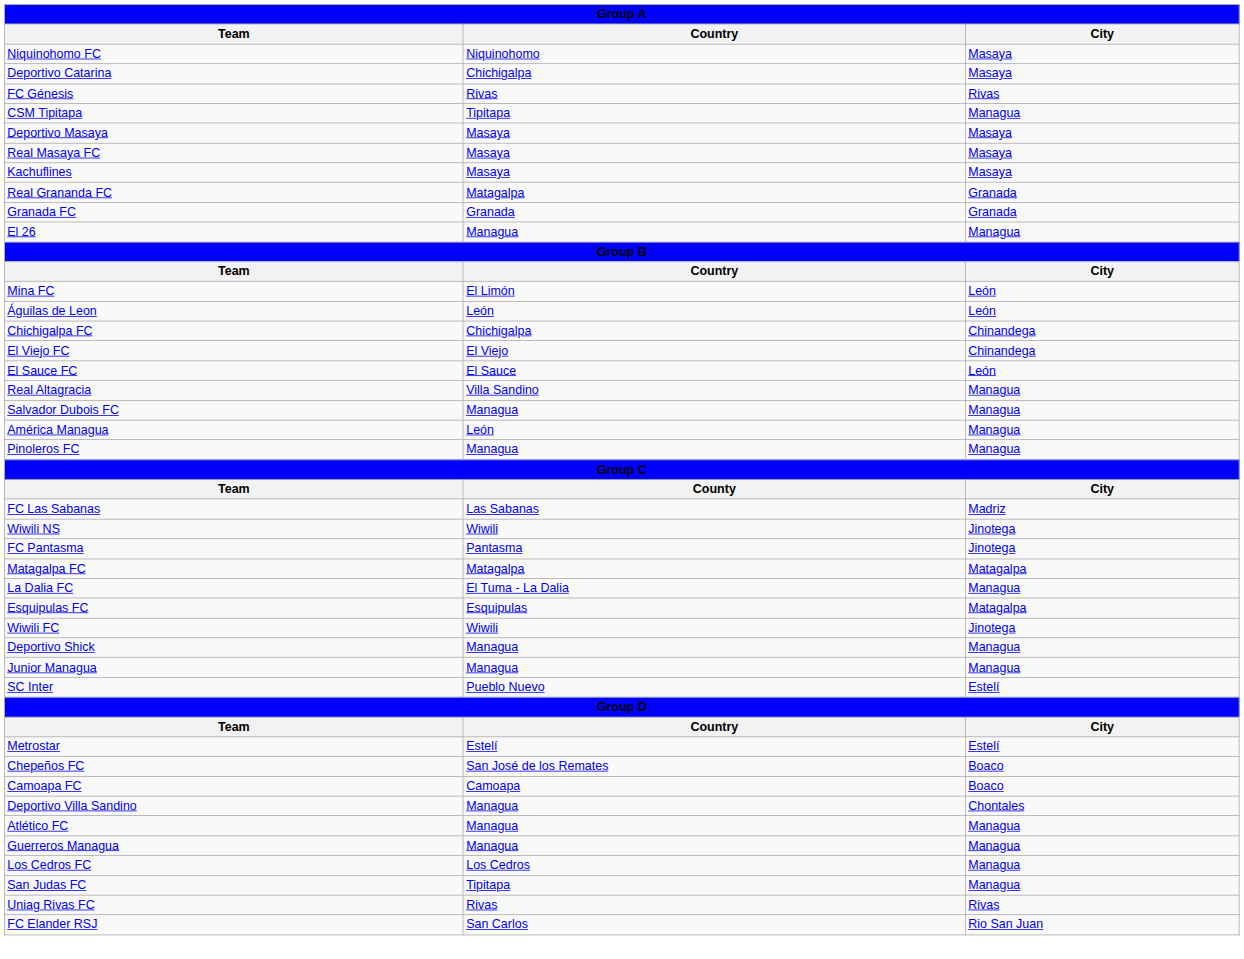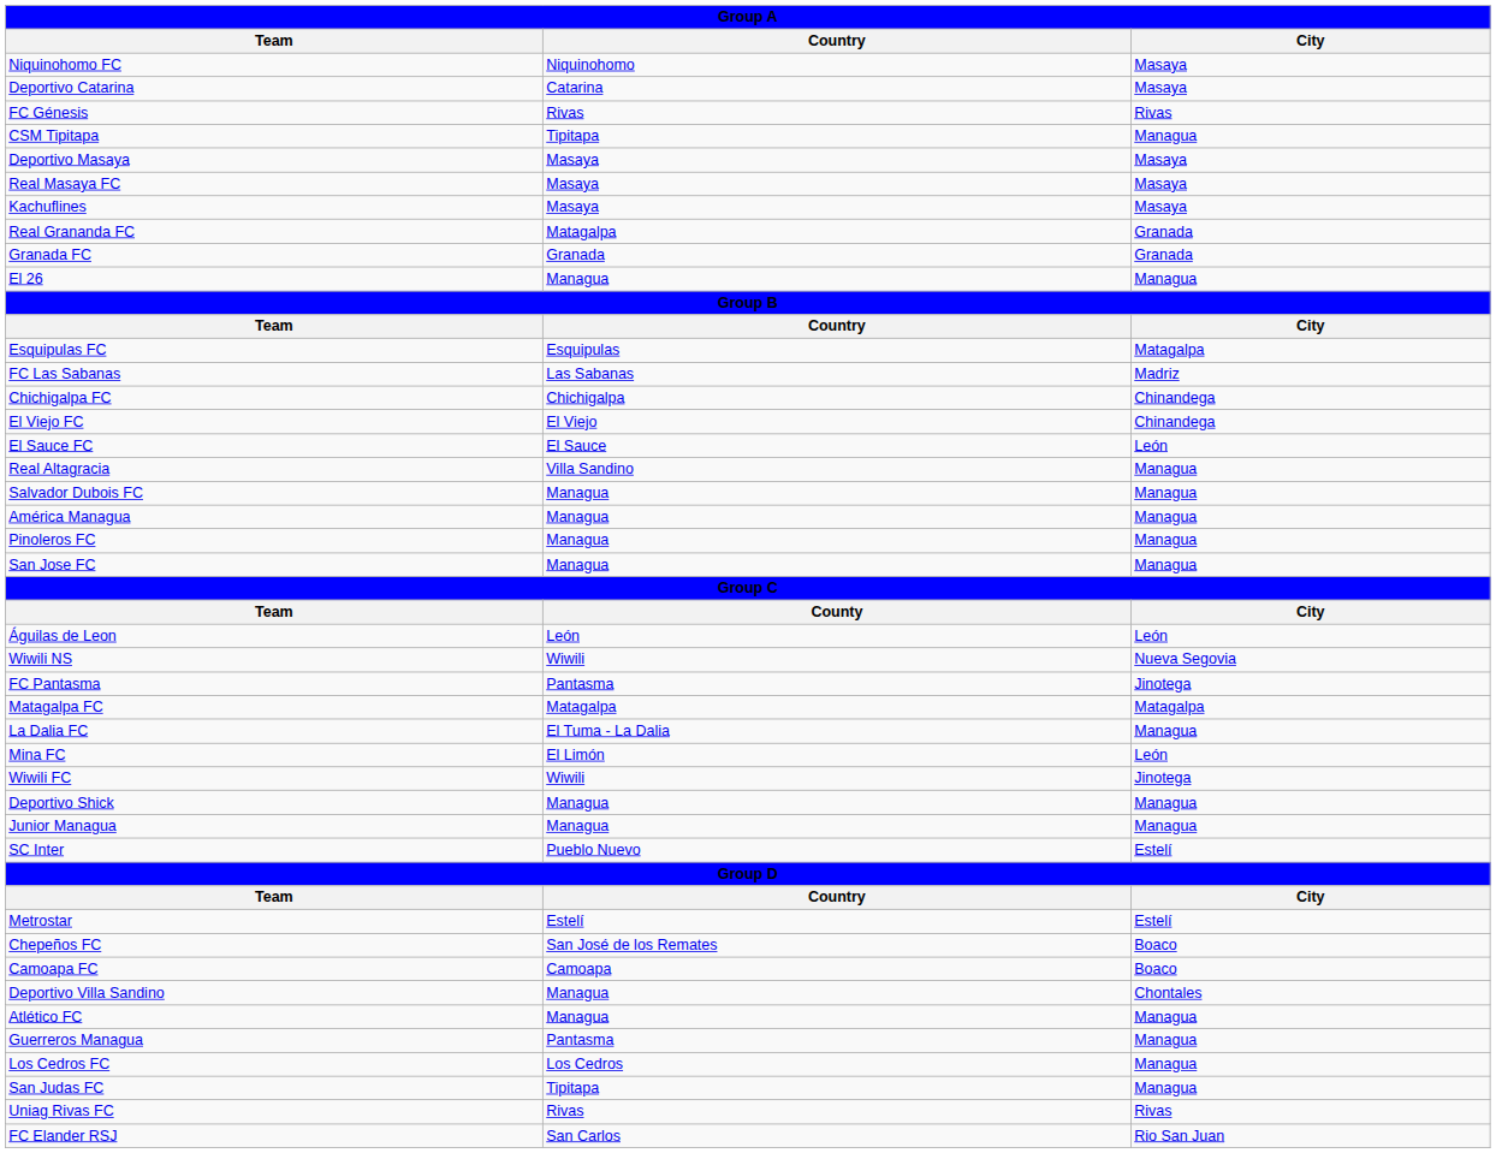 <table class="wikitable" style="width: 100%">
 <tr>
 <td bgcolor=Blue align="center" colspan="3"><strong><span>Group A</span></strong></td>
 </tr>
 <tr>
 <th>Team</th>
 <th>Country</th>
 <th>City</th>
 </tr>
 <tr>
 <td><a href='#'>Niquinohomo FC</a></td>
 <td><a href='#'>Niquinohomo</a></td>
 <td><a href='#'>Masaya</a></td>
 </tr>
 <tr>
 <td><a href='#'>Deportivo Catarina</a></td>
-<td><a href='#'>Chichigalpa</a></td>
+<td><a href='#'>Catarina</a></td>
 <td><a href='#'>Masaya</a></td>
 </tr>
 <tr>
 <td><a href='#'>FC Génesis</a></td>
 <td><a href='#'>Rivas</a></td>
 <td><a href='#'>Rivas</a></td>
 </tr>
 <tr>
 <td><a href='#'>CSM Tipitapa</a></td>
 <td><a href='#'>Tipitapa</a></td>
 <td><a href='#'>Managua</a></td>
 </tr>
 <tr>
 <td><a href='#'>Deportivo Masaya</a></td>
 <td><a href='#'>Masaya</a></td>
 <td><a href='#'>Masaya</a></td>
 </tr>
 <tr>
 <td><a href='#'>Real Masaya FC</a></td>
 <td><a href='#'>Masaya</a></td>
 <td><a href='#'>Masaya</a></td>
 </tr>
 <tr>
 <td><a href='#'>Kachuflines</a></td>
 <td><a href='#'>Masaya</a></td>
 <td><a href='#'>Masaya</a></td>
 </tr>
 <tr>
 <td><a href='#'>Real Grananda FC</a></td>
 <td><a href='#'>Matagalpa</a></td>
 <td><a href='#'>Granada</a></td>
 </tr>
 <tr>
 <td><a href='#'>Granada FC</a></td>
 <td><a href='#'>Granada</a></td>
 <td><a href='#'>Granada</a></td>
 </tr>
 <tr>
 <td><a href='#'>El 26</a></td>
 <td><a href='#'>Managua</a></td>
 <td><a href='#'>Managua</a></td>
 </tr>
 <tr>
 <td bgcolor=Blue align="center" colspan="3"><strong><span>Group B</span></strong></td>
 </tr>
 <tr>
 <th>Team</th>
 <th>Country</th>
 <th>City</th>
 </tr>
 <tr>
-<td><a href='#'>Mina FC</a></td>
-<td><a href='#'>El Limón</a></td>
-<td><a href='#'>León</a></td>
+<td><a href='#'>Esquipulas FC</a></td>
+<td><a href='#'>Esquipulas</a></td>
+<td><a href='#'>Matagalpa</a></td>
 </tr>
 <tr>
-<td><a href='#'>Águilas de Leon</a></td>
-<td><a href='#'>León</a></td>
-<td><a href='#'>León</a></td>
+<td><a href='#'>FC Las Sabanas</a></td>
+<td><a href='#'>Las Sabanas</a></td>
+<td><a href='#'>Madriz</a></td>
 </tr>
 <tr>
 <td><a href='#'>Chichigalpa FC</a></td>
 <td><a href='#'>Chichigalpa</a></td>
 <td><a href='#'>Chinandega</a></td>
 </tr>
 <tr>
 <td><a href='#'>El Viejo FC</a></td>
 <td><a href='#'>El Viejo</a></td>
 <td><a href='#'>Chinandega</a></td>
 </tr>
 <tr>
 <td><a href='#'>El Sauce FC</a></td>
 <td><a href='#'>El Sauce</a></td>
 <td><a href='#'>León</a></td>
 </tr>
 <tr>
 <td><a href='#'>Real Altagracia</a></td>
 <td><a href='#'>Villa Sandino</a></td>
 <td><a href='#'>Managua</a></td>
 </tr>
 <tr>
 <td><a href='#'>Salvador Dubois FC</a></td>
 <td><a href='#'>Managua</a></td>
 <td><a href='#'>Managua</a></td>
 </tr>
 <tr>
 <td><a href='#'>América Managua</a></td>
-<td><a href='#'>León</a></td>
+<td><a href='#'>Managua</a></td>
 <td><a href='#'>Managua</a></td>
 </tr>
 <tr>
 <td><a href='#'>Pinoleros FC</a></td>
+<td><a href='#'>Managua</a></td>
+<td><a href='#'>Managua</a></td>
+</tr>
+<tr>
+<td><a href='#'>San Jose FC</a></td>
 <td><a href='#'>Managua</a></td>
 <td><a href='#'>Managua</a></td>
 </tr>
 <tr>
 <td bgcolor=Blue align="center" colspan="3"><strong><span>Group C</span></strong></td>
 </tr>
 <tr>
 <th>Team</th>
 <th>County</th>
 <th>City</th>
 </tr>
 <tr>
-<td><a href='#'>FC Las Sabanas</a></td>
-<td><a href='#'>Las Sabanas</a></td>
-<td><a href='#'>Madriz</a></td>
+<td><a href='#'>Águilas de Leon</a></td>
+<td><a href='#'>León</a></td>
+<td><a href='#'>León</a></td>
 </tr>
 <tr>
 <td><a href='#'>Wiwili NS</a></td>
 <td><a href='#'>Wiwili</a></td>
-<td><a href='#'>Jinotega</a></td>
+<td><a href='#'>Nueva Segovia</a></td>
 </tr>
 <tr>
 <td><a href='#'>FC Pantasma</a></td>
 <td><a href='#'>Pantasma</a></td>
 <td><a href='#'>Jinotega</a></td>
 </tr>
 <tr>
 <td><a href='#'>Matagalpa FC</a></td>
 <td><a href='#'>Matagalpa</a></td>
 <td><a href='#'>Matagalpa</a></td>
 </tr>
 <tr>
 <td><a href='#'>La Dalia FC</a></td>
 <td><a href='#'>El Tuma - La Dalia</a></td>
 <td><a href='#'>Managua</a></td>
 </tr>
 <tr>
-<td><a href='#'>Esquipulas FC</a></td>
-<td><a href='#'>Esquipulas</a></td>
-<td><a href='#'>Matagalpa</a></td>
+<td><a href='#'>Mina FC</a></td>
+<td><a href='#'>El Limón</a></td>
+<td><a href='#'>León</a></td>
 </tr>
 <tr>
 <td><a href='#'>Wiwili FC</a></td>
 <td><a href='#'>Wiwili</a></td>
 <td><a href='#'>Jinotega</a></td>
 </tr>
 <tr>
 <td><a href='#'>Deportivo Shick</a></td>
 <td><a href='#'>Managua</a></td>
 <td><a href='#'>Managua</a></td>
 </tr>
 <tr>
 <td><a href='#'>Junior Managua</a></td>
 <td><a href='#'>Managua</a></td>
 <td><a href='#'>Managua</a></td>
 </tr>
 <tr>
 <td><a href='#'>SC Inter</a></td>
 <td><a href='#'>Pueblo Nuevo</a></td>
 <td><a href='#'>Estelí</a></td>
 </tr>
 <tr>
 <td bgcolor=Blue align="center" colspan="3"><strong><span>Group D</span></strong></td>
 </tr>
 <tr>
 <th>Team</th>
 <th>Country</th>
 <th>City</th>
 </tr>
 <tr>
 <td><a href='#'>Metrostar</a></td>
 <td><a href='#'>Estelí</a></td>
 <td><a href='#'>Estelí</a></td>
 </tr>
 <tr>
 <td><a href='#'>Chepeños FC</a></td>
 <td><a href='#'>San José de los Remates</a></td>
 <td><a href='#'>Boaco</a></td>
 </tr>
 <tr>
 <td><a href='#'>Camoapa FC</a></td>
 <td><a href='#'>Camoapa</a></td>
 <td><a href='#'>Boaco</a></td>
 </tr>
 <tr>
 <td><a href='#'>Deportivo Villa Sandino</a></td>
 <td><a href='#'>Managua</a></td>
 <td><a href='#'>Chontales</a></td>
 </tr>
 <tr>
 <td><a href='#'>Atlético FC</a></td>
 <td><a href='#'>Managua</a></td>
 <td><a href='#'>Managua</a></td>
 </tr>
 <tr>
 <td><a href='#'>Guerreros Managua</a></td>
-<td><a href='#'>Managua</a></td>
+<td><a href='#'>Pantasma</a></td>
 <td><a href='#'>Managua</a></td>
 </tr>
 <tr>
 <td><a href='#'>Los Cedros FC</a></td>
 <td><a href='#'>Los Cedros</a></td>
 <td><a href='#'>Managua</a></td>
 </tr>
 <tr>
 <td><a href='#'>San Judas FC</a></td>
 <td><a href='#'>Tipitapa</a></td>
 <td><a href='#'>Managua</a></td>
 </tr>
 <tr>
 <td><a href='#'>Uniag Rivas FC</a></td>
 <td><a href='#'>Rivas</a></td>
 <td><a href='#'>Rivas</a></td>
 </tr>
 <tr>
 <td><a href='#'>FC Elander RSJ</a></td>
 <td><a href='#'>San Carlos</a></td>
 <td><a href='#'>Rio San Juan</a></td>
 </tr>
 </table>
